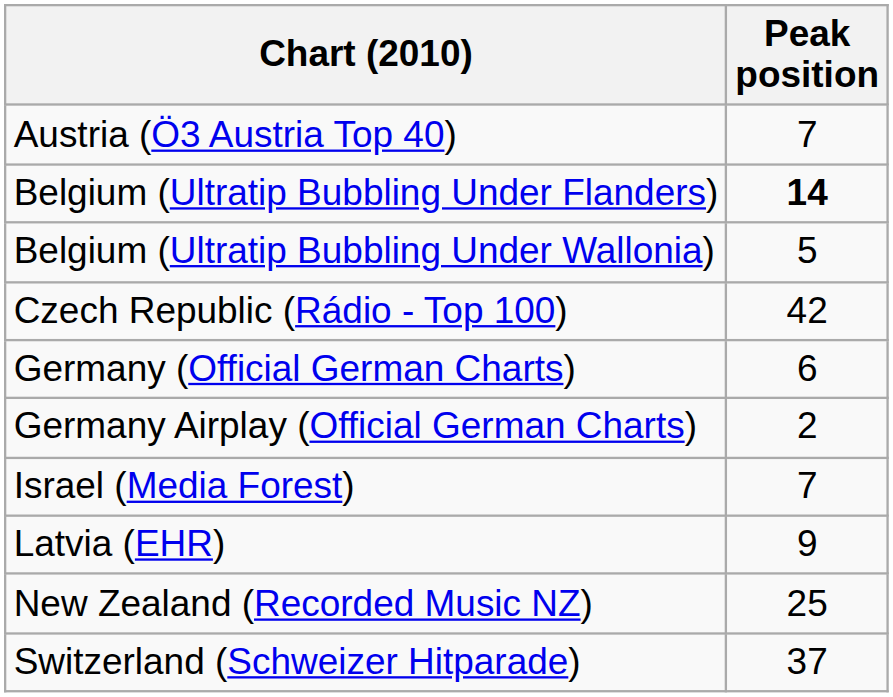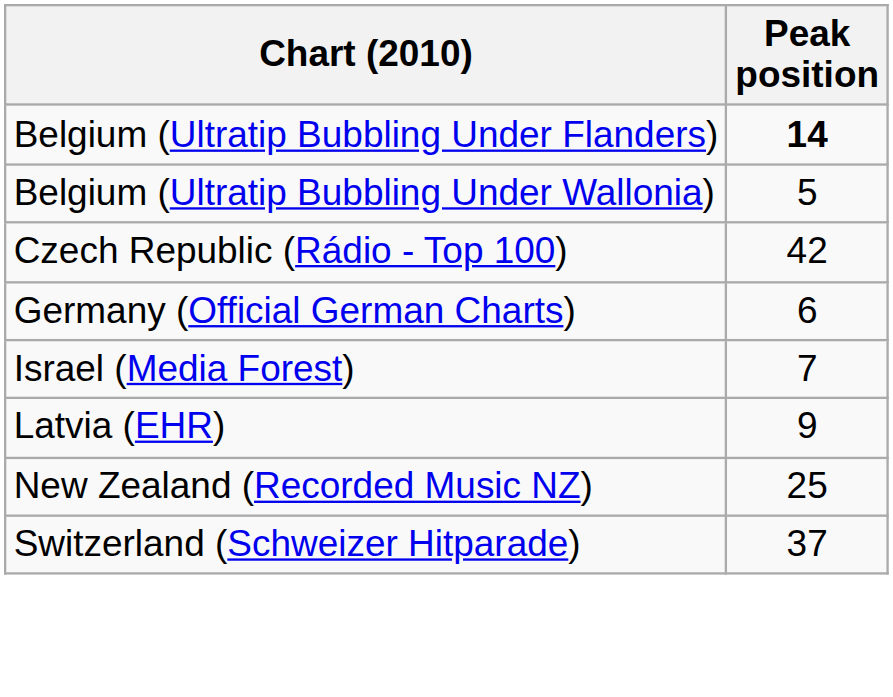 <table class="wikitable sortable">
 <tr>
 <th>Chart (2010)</th>
 <th>Peak<br>position</th>
-</tr>
-<tr>
-<td>Austria (<a href='#'>Ö3 Austria Top 40</a>)</td>
-<td style="text-align:center;">7</td>
 </tr>
 <tr>
 <td>Belgium (<a href='#'>Ultratip Bubbling Under Flanders</a>)</td>
 <td style="text-align:center;"><strong>14</strong></td>
 </tr>
 <tr>
 <td>Belgium (<a href='#'>Ultratip Bubbling Under Wallonia</a>)</td>
 <td style="text-align:center;">5</td>
 </tr>
 <tr>
 <td>Czech Republic (<a href='#'>Rádio - Top 100</a>)</td>
 <td style="text-align:center;">42</td>
 </tr>
 <tr>
 <td>Germany (<a href='#'>Official German Charts</a>)</td>
 <td style="text-align:center;">6</td>
 </tr>
 <tr>
-<td align="left">Germany Airplay (<a href='#'>Official German Charts</a>)</td>
-<td align="center">2</td>
-</tr>
-<tr>
 <td align="left">Israel (<a href='#'>Media Forest</a>)</td>
 <td align="center">7</td>
 </tr>
 <tr>
 <td>Latvia (<a href='#'>EHR</a>)</td>
 <td style="text-align:center;">9</td>
 </tr>
 <tr>
 <td>New Zealand (<a href='#'>Recorded Music NZ</a>)</td>
 <td style="text-align:center;">25</td>
 </tr>
 <tr>
 <td>Switzerland (<a href='#'>Schweizer Hitparade</a>)</td>
 <td style="text-align:center;">37</td>
 </tr>
 </table>
